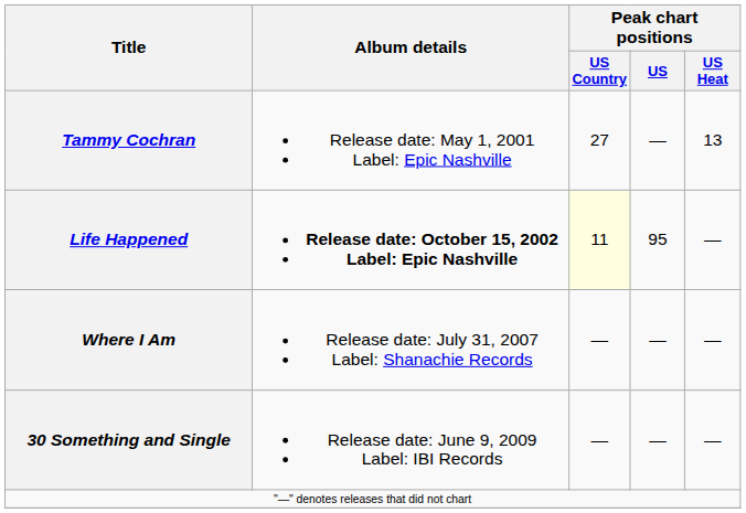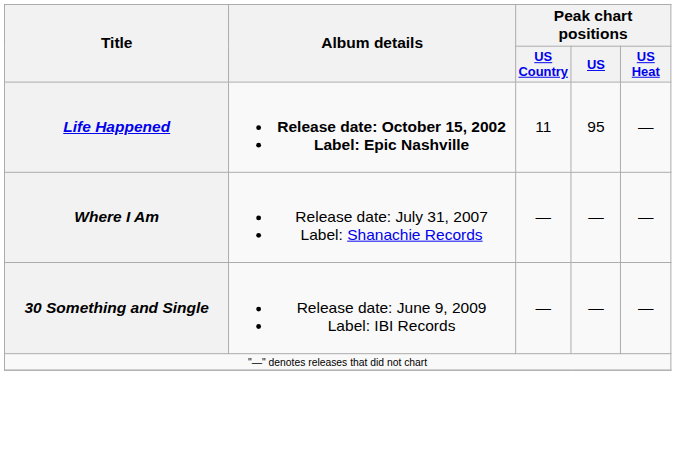 <table class="wikitable plainrowheaders" style="text-align:center;">
 <tr>
 <th rowspan="2" style="width:14em;">Title</th>
 <th rowspan="2" style="width:18em;">Album details</th>
 <th colspan="3">Peak chart positions</th>
 </tr>
 <tr style="font-size:smaller;">
 <th width="45"><a href='#'>US Country</a></th>
 <th width="45"><a href='#'>US</a></th>
 <th width="45"><a href='#'>US Heat</a></th>
 </tr>
 <tr>
-<th scope="row"><em><a href='#'>Tammy Cochran</a></em></th>
-<td><br><ul><li>Release date: May 1, 2001</li><li>Label: <a href='#'>Epic Nashville</a></li></ul></td>
-<td>27</td>
-<td>—</td>
-<td>13</td>
-</tr>
-<tr>
 <th scope="row"><em><a href='#'>Life Happened</a></em></th>
 <td><strong><br><ul><li>Release date: October 15, 2002</li><li>Label: Epic Nashville</li></ul></strong></td>
-<td style="background: lightyellow;">11</td>
+<td>11</td>
 <td>95</td>
 <td>—</td>
 </tr>
 <tr>
 <th scope="row"><em>Where I Am</em></th>
 <td><br><ul><li>Release date: July 31, 2007</li><li>Label: <a href='#'>Shanachie Records</a></li></ul></td>
 <td>—</td>
 <td>—</td>
 <td>—</td>
 </tr>
 <tr>
 <th scope="row"><em>30 Something and Single</em></th>
 <td><br><ul><li>Release date: June 9, 2009</li><li>Label: IBI Records</li></ul></td>
 <td>—</td>
 <td>—</td>
 <td>—</td>
 </tr>
 <tr>
 <td colspan="5" style="font-size:8pt">"—" denotes releases that did not chart</td>
 </tr>
 <tr>
 </tr>
 </table>
